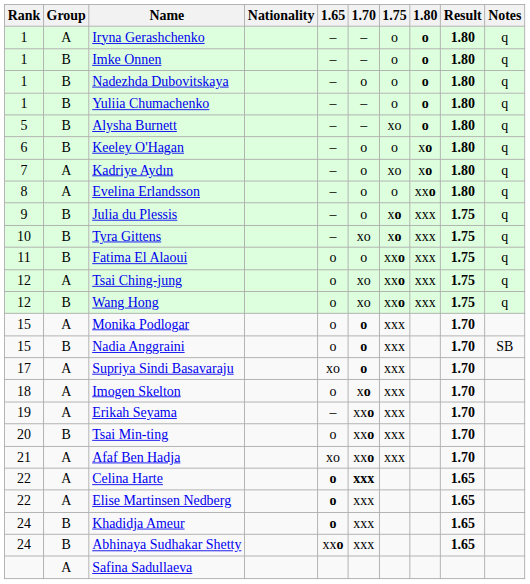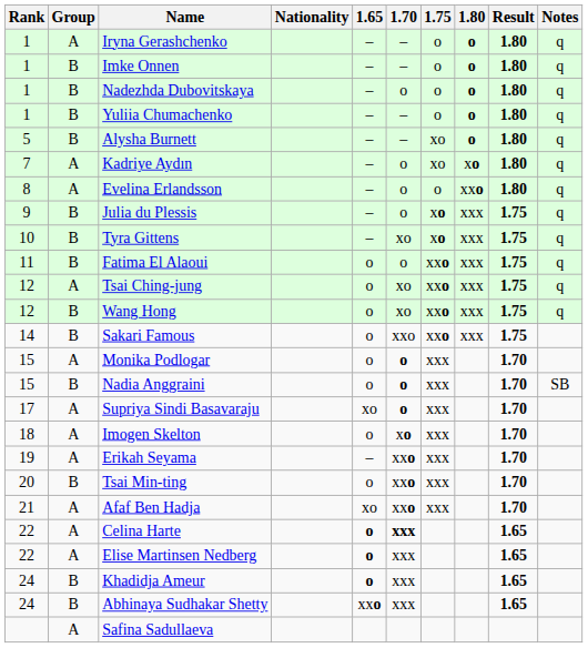 <table class="wikitable sortable" style="text-align:center">
 <tr>
 <th>Rank</th>
 <th>Group</th>
 <th>Name</th>
 <th>Nationality</th>
 <th>1.65</th>
 <th>1.70</th>
 <th>1.75</th>
 <th>1.80</th>
 <th>Result</th>
 <th>Notes</th>
 </tr>
 <tr bgcolor=ddffdd>
 <td>1</td>
 <td>A</td>
 <td align=left><a href='#'>Iryna Gerashchenko</a></td>
 <td align=left></td>
 <td>–</td>
 <td>–</td>
 <td>o</td>
 <td><strong>o</strong></td>
 <td><strong>1.80</strong></td>
 <td>q</td>
 </tr>
 <tr bgcolor=ddffdd>
 <td>1</td>
 <td>B</td>
 <td align=left><a href='#'>Imke Onnen</a></td>
 <td align=left></td>
 <td>–</td>
 <td>–</td>
 <td>o</td>
 <td><strong>o</strong></td>
 <td><strong>1.80</strong></td>
 <td>q</td>
 </tr>
 <tr bgcolor=ddffdd>
 <td>1</td>
 <td>B</td>
 <td align=left><a href='#'>Nadezhda Dubovitskaya</a></td>
 <td align=left></td>
 <td>–</td>
 <td>o</td>
 <td>o</td>
 <td><strong>o</strong></td>
 <td><strong>1.80</strong></td>
 <td>q</td>
 </tr>
 <tr bgcolor=ddffdd>
 <td>1</td>
 <td>B</td>
 <td align=left><a href='#'>Yuliia Chumachenko</a></td>
 <td align=left></td>
 <td>–</td>
 <td>–</td>
 <td>o</td>
 <td><strong>o</strong></td>
 <td><strong>1.80</strong></td>
 <td>q</td>
 </tr>
 <tr bgcolor=ddffdd>
 <td>5</td>
 <td>B</td>
 <td align=left><a href='#'>Alysha Burnett</a></td>
 <td align=left></td>
 <td>–</td>
 <td>–</td>
 <td>xo</td>
 <td><strong>o</strong></td>
-<td><strong>1.80</strong></td>
-<td>q</td>
-</tr>
-<tr bgcolor=ddffdd>
-<td>6</td>
-<td>B</td>
-<td align=left><a href='#'>Keeley O'Hagan</a></td>
-<td align=left></td>
-<td>–</td>
-<td>o</td>
-<td>o</td>
-<td>x<strong>o</strong></td>
 <td><strong>1.80</strong></td>
 <td>q</td>
 </tr>
 <tr bgcolor=ddffdd>
 <td>7</td>
 <td>A</td>
 <td align=left><a href='#'>Kadriye Aydın</a></td>
 <td align=left></td>
 <td>–</td>
 <td>o</td>
 <td>xo</td>
 <td>x<strong>o</strong></td>
 <td><strong>1.80</strong></td>
 <td>q</td>
 </tr>
 <tr bgcolor=ddffdd>
 <td>8</td>
 <td>A</td>
 <td align=left><a href='#'>Evelina Erlandsson</a></td>
 <td align=left></td>
 <td>–</td>
 <td>o</td>
 <td>o</td>
 <td>xx<strong>o</strong></td>
 <td><strong>1.80</strong></td>
 <td>q</td>
 </tr>
 <tr bgcolor=ddffdd>
 <td>9</td>
 <td>B</td>
 <td align=left><a href='#'>Julia du Plessis</a></td>
 <td align=left></td>
 <td>–</td>
 <td>o</td>
 <td>x<strong>o</strong></td>
 <td>xxx</td>
 <td><strong>1.75</strong></td>
 <td>q</td>
 </tr>
 <tr bgcolor=ddffdd>
 <td>10</td>
 <td>B</td>
 <td align=left><a href='#'>Tyra Gittens</a></td>
 <td align=left></td>
 <td>–</td>
 <td>xo</td>
 <td>x<strong>o</strong></td>
 <td>xxx</td>
 <td><strong>1.75</strong></td>
 <td>q</td>
 </tr>
 <tr bgcolor=ddffdd>
 <td>11</td>
 <td>B</td>
 <td align=left><a href='#'>Fatima El Alaoui</a></td>
 <td align=left></td>
 <td>o</td>
 <td>o</td>
 <td>xx<strong>o</strong></td>
 <td>xxx</td>
 <td><strong>1.75</strong></td>
 <td>q</td>
 </tr>
 <tr bgcolor=ddffdd>
 <td>12</td>
 <td>A</td>
 <td align=left><a href='#'>Tsai Ching-jung</a></td>
 <td align=left></td>
 <td>o</td>
 <td>xo</td>
 <td>xx<strong>o</strong></td>
 <td>xxx</td>
 <td><strong>1.75</strong></td>
 <td>q</td>
 </tr>
 <tr bgcolor=ddffdd>
 <td>12</td>
 <td>B</td>
 <td align=left><a href='#'>Wang Hong</a></td>
 <td align=left></td>
 <td>o</td>
 <td>xo</td>
 <td>xx<strong>o</strong></td>
 <td>xxx</td>
 <td><strong>1.75</strong></td>
 <td>q</td>
+</tr>
+<tr>
+<td>14</td>
+<td>B</td>
+<td align=left><a href='#'>Sakari Famous</a></td>
+<td align=left></td>
+<td>o</td>
+<td>xxo</td>
+<td>xx<strong>o</strong></td>
+<td>xxx</td>
+<td><strong>1.75</strong></td>
+<td></td>
 </tr>
 <tr>
 <td>15</td>
 <td>A</td>
 <td align=left><a href='#'>Monika Podlogar</a></td>
 <td align=left></td>
 <td>o</td>
 <td><strong>o</strong></td>
 <td>xxx</td>
 <td></td>
 <td><strong>1.70</strong></td>
 <td></td>
 </tr>
 <tr>
 <td>15</td>
 <td>B</td>
 <td align=left><a href='#'>Nadia Anggraini</a></td>
 <td align=left></td>
 <td>o</td>
 <td><strong>o</strong></td>
 <td>xxx</td>
 <td></td>
 <td><strong>1.70</strong></td>
 <td>SB</td>
 </tr>
 <tr>
 <td>17</td>
 <td>A</td>
 <td align=left><a href='#'>Supriya Sindi Basavaraju</a></td>
 <td align=left></td>
 <td>xo</td>
 <td><strong>o</strong></td>
 <td>xxx</td>
 <td></td>
 <td><strong>1.70</strong></td>
 <td></td>
 </tr>
 <tr>
 <td>18</td>
 <td>A</td>
 <td align=left><a href='#'>Imogen Skelton</a></td>
 <td align=left></td>
 <td>o</td>
 <td>x<strong>o</strong></td>
 <td>xxx</td>
 <td></td>
 <td><strong>1.70</strong></td>
 <td></td>
 </tr>
 <tr>
 <td>19</td>
 <td>A</td>
 <td align=left><a href='#'>Erikah Seyama</a></td>
 <td align=left></td>
 <td>–</td>
 <td>xx<strong>o</strong></td>
 <td>xxx</td>
 <td></td>
 <td><strong>1.70</strong></td>
 <td></td>
 </tr>
 <tr>
 <td>20</td>
 <td>B</td>
 <td align=left><a href='#'>Tsai Min-ting</a></td>
 <td align=left></td>
 <td>o</td>
 <td>xx<strong>o</strong></td>
 <td>xxx</td>
 <td></td>
 <td><strong>1.70</strong></td>
 <td></td>
 </tr>
 <tr>
 <td>21</td>
 <td>A</td>
 <td align=left><a href='#'>Afaf Ben Hadja</a></td>
 <td align=left></td>
 <td>xo</td>
 <td>xx<strong>o</strong></td>
 <td>xxx</td>
 <td></td>
 <td><strong>1.70</strong></td>
 <td></td>
 </tr>
 <tr>
 <td>22</td>
 <td>A</td>
 <td align=left><a href='#'>Celina Harte</a></td>
 <td align=left></td>
 <td><strong>o</strong></td>
 <td><strong>xxx</strong></td>
 <td></td>
 <td></td>
 <td><strong>1.65</strong></td>
 <td></td>
 </tr>
 <tr>
 <td>22</td>
 <td>A</td>
 <td align=left><a href='#'>Elise Martinsen Nedberg</a></td>
 <td align=left></td>
 <td><strong>o</strong></td>
 <td>xxx</td>
 <td></td>
 <td></td>
 <td><strong>1.65</strong></td>
 <td></td>
 </tr>
 <tr>
 <td>24</td>
 <td>B</td>
 <td align=left><a href='#'>Khadidja Ameur</a></td>
 <td align=left></td>
 <td><strong>o</strong></td>
 <td>xxx</td>
 <td></td>
 <td></td>
 <td><strong>1.65</strong></td>
 <td></td>
 </tr>
 <tr>
 <td>24</td>
 <td>B</td>
 <td align=left><a href='#'>Abhinaya Sudhakar Shetty</a></td>
 <td align=left></td>
 <td>xx<strong>o</strong></td>
 <td>xxx</td>
 <td></td>
 <td></td>
 <td><strong>1.65</strong></td>
 <td></td>
 </tr>
 <tr>
 <td></td>
 <td>A</td>
 <td align=left><a href='#'>Safina Sadullaeva</a></td>
 <td align=left></td>
 <td></td>
 <td></td>
 <td></td>
 <td></td>
 <td><strong></strong></td>
 <td></td>
 </tr>
 </table>
